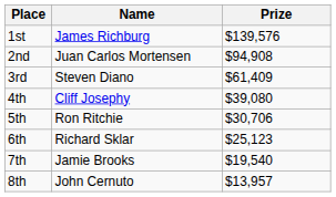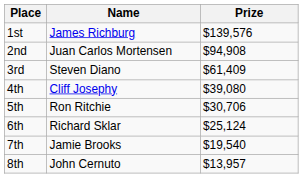 <table class="wikitable">
 <tr>
 <th width="50">Place</th>
 <th width="200">Name</th>
 <th width="125">Prize</th>
 </tr>
 <tr>
 <td>1st</td>
 <td><a href='#'>James Richburg</a></td>
 <td>$139,576</td>
 </tr>
 <tr>
 <td>2nd</td>
 <td>Juan Carlos Mortensen</td>
 <td>$94,908</td>
 </tr>
 <tr>
 <td>3rd</td>
 <td>Steven Diano</td>
 <td>$61,409</td>
 </tr>
 <tr>
 <td>4th</td>
 <td><a href='#'>Cliff Josephy</a></td>
 <td>$39,080</td>
 </tr>
 <tr>
 <td>5th</td>
 <td>Ron Ritchie</td>
 <td>$30,706</td>
 </tr>
 <tr>
 <td>6th</td>
 <td>Richard Sklar</td>
-<td>$25,123</td>
+<td>$25,124</td>
 </tr>
 <tr>
 <td>7th</td>
 <td>Jamie Brooks</td>
 <td>$19,540</td>
 </tr>
 <tr>
 <td>8th</td>
 <td>John Cernuto</td>
 <td>$13,957</td>
 </tr>
 </table>
